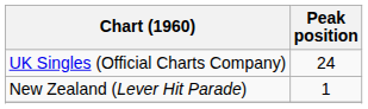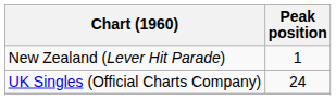 <table class="wikitable sortable">
 <tr>
 <th>Chart (1960)</th>
 <th>Peak<br>position</th>
 </tr>
 <tr>
+<td>New Zealand (<em>Lever Hit Parade</em>)</td>
+<td style="text-align:center;">1</td>
+</tr>
+<tr>
 <td><a href='#'>UK Singles</a> (Official Charts Company)</td>
 <td style="text-align:center">24</td>
-</tr>
-<tr>
-<td>New Zealand (<em>Lever Hit Parade</em>)</td>
-<td style="text-align:center;">1</td>
 </tr>
 <tr>
 </tr>
 <tr>
 </tr>
 </table>
